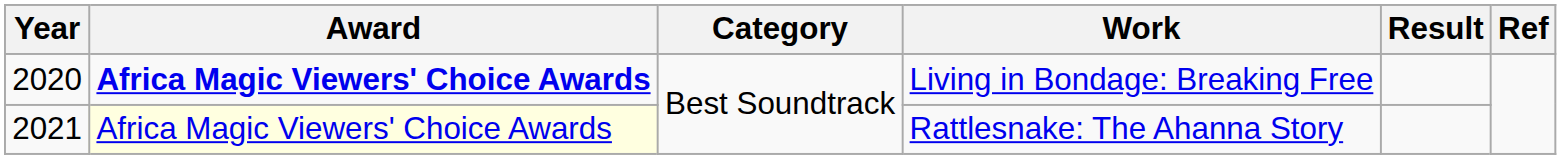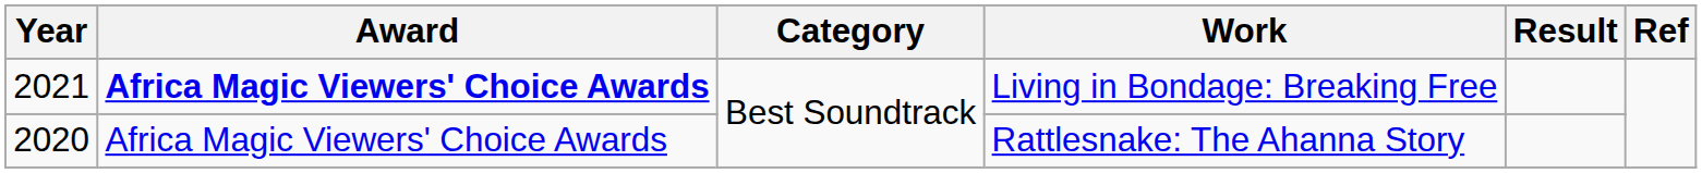 <table class="wikitable">
 <tr>
 <th>Year</th>
 <th>Award</th>
 <th>Category</th>
 <th>Work</th>
 <th>Result</th>
 <th>Ref</th>
 </tr>
 <tr>
-<td>2020</td>
+<td>2021</td>
 <td><strong><a href='#'>Africa Magic Viewers' Choice Awards</a></strong></td>
 <td rowspan="2">Best Soundtrack</td>
 <td><a href='#'>Living in Bondage: Breaking Free</a></td>
 <td></td>
 <td rowspan="2"></td>
 </tr>
 <tr>
-<td>2021</td>
-<td style="background: lightyellow;"><a href='#'>Africa Magic Viewers' Choice Awards</a></td>
+<td>2020</td>
+<td><a href='#'>Africa Magic Viewers' Choice Awards</a></td>
 <td><a href='#'>Rattlesnake: The Ahanna Story</a></td>
 <td></td>
 </tr>
 </table>
